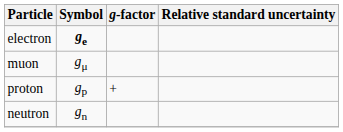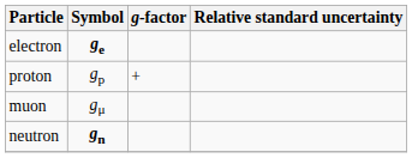 <table class="wikitable">
 <tr>
 <th>Particle</th>
 <th>Symbol</th>
 <th><em>g</em>-factor</th>
 <th>Relative standard uncertainty</th>
 </tr>
 <tr>
 <td>electron</td>
 <td align="center"><strong><em>g</em><sub>e</sub></strong></td>
 <td></td>
 <td></td>
 </tr>
 <tr>
+<td>proton</td>
+<td align = "center"><em>g</em><sub>p</sub></td>
+<td>+</td>
+<td></td>
+</tr>
+<tr>
 <td>muon</td>
 <td align = "center"><em>g</em><sub>μ</sub></td>
 <td></td>
 <td></td>
 </tr>
 <tr>
-<td>proton</td>
-<td align = "center"><em>g</em><sub>p</sub></td>
-<td>+</td>
-<td></td>
-</tr>
-<tr>
 <td>neutron</td>
-<td align = "center"><em>g</em><sub>n</sub></td>
+<td align = "center"><strong><em>g</em><sub>n</sub></strong></td>
 <td></td>
 <td></td>
 </tr>
 <tr>
 </tr>
 </table>
